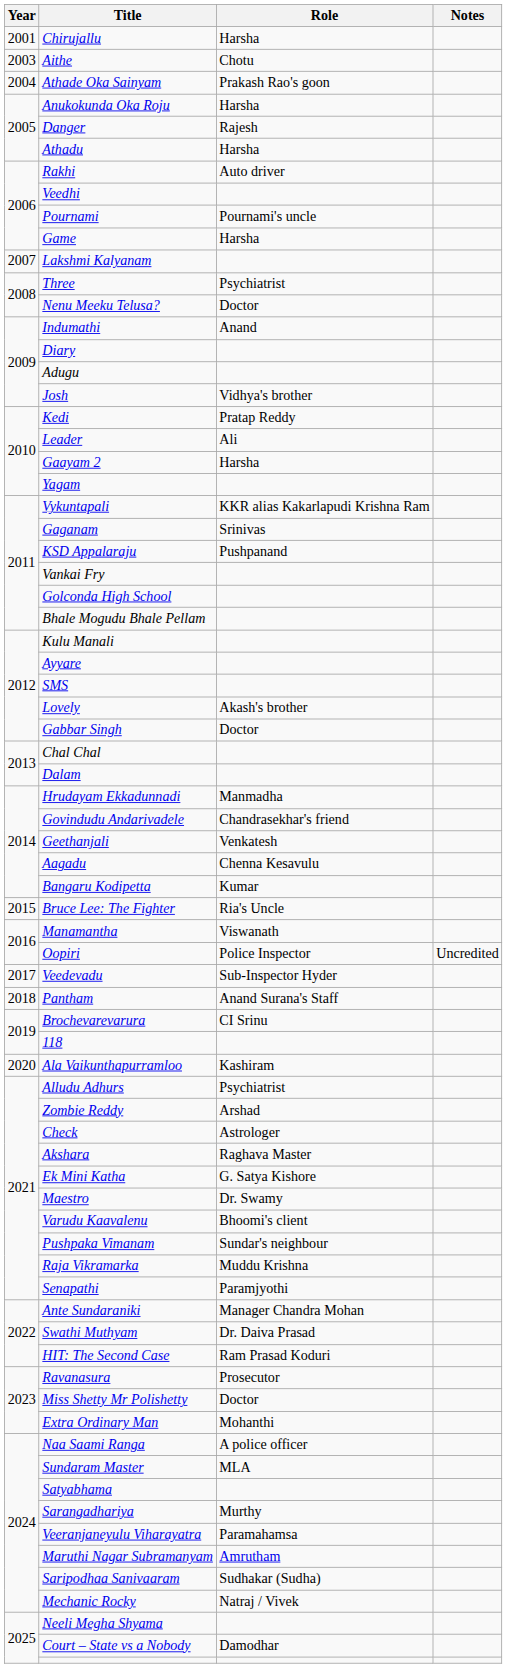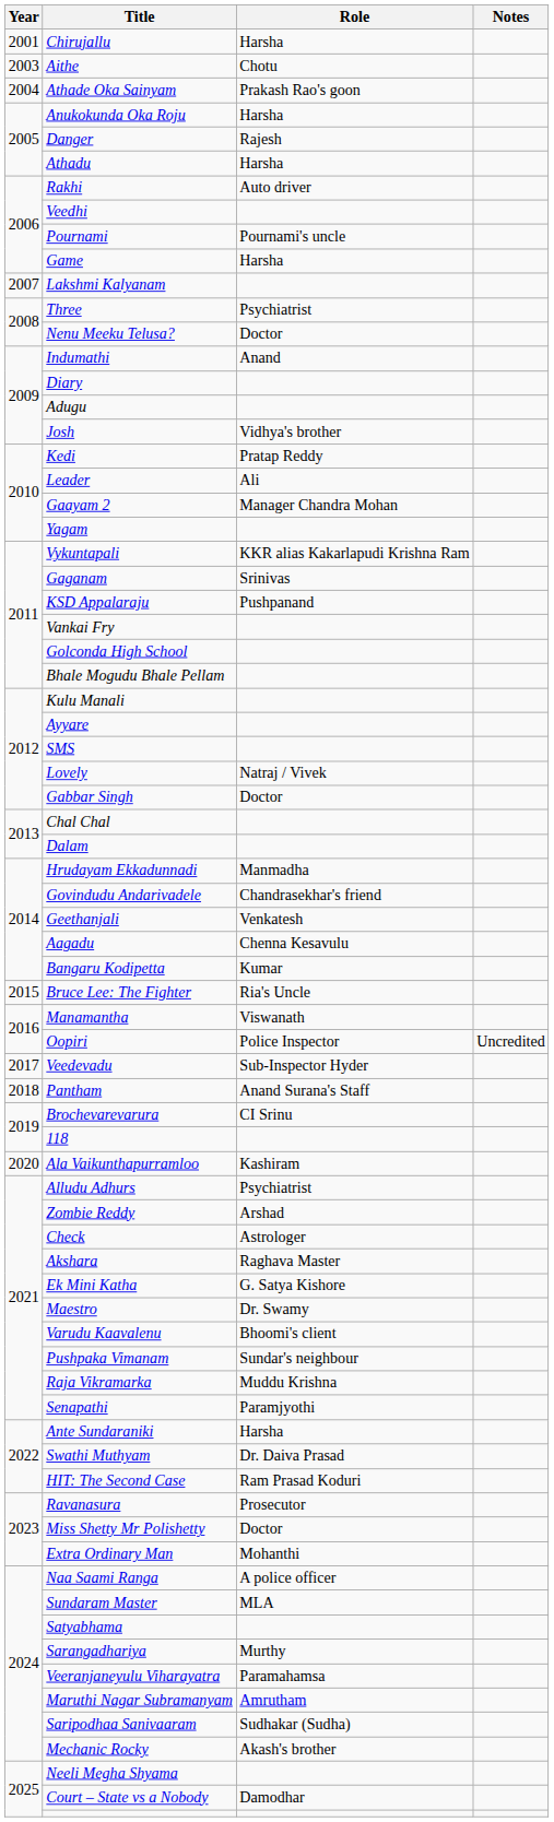 <table class="wikitable sortable">
 <tr>
 <th>Year</th>
 <th>Title</th>
 <th>Role</th>
 <th class="unsortable">Notes</th>
 </tr>
 <tr>
 <td>2001</td>
 <td><em><a href='#'>Chirujallu</a></em></td>
 <td>Harsha</td>
 <td></td>
 </tr>
 <tr>
 <td>2003</td>
 <td><em><a href='#'>Aithe</a></em></td>
 <td>Chotu</td>
 <td></td>
 </tr>
 <tr>
 <td>2004</td>
 <td><em><a href='#'>Athade Oka Sainyam</a></em></td>
 <td>Prakash Rao's goon</td>
 <td></td>
 </tr>
 <tr>
 <td rowspan="3">2005</td>
 <td><em><a href='#'>Anukokunda Oka Roju</a></em></td>
 <td>Harsha</td>
 <td></td>
 </tr>
 <tr>
 <td><em><a href='#'>Danger</a></em></td>
 <td>Rajesh</td>
 <td></td>
 </tr>
 <tr>
 <td><em><a href='#'>Athadu</a></em></td>
 <td>Harsha</td>
 <td></td>
 </tr>
 <tr>
 <td rowspan="4">2006</td>
 <td><em><a href='#'>Rakhi</a></em></td>
 <td>Auto driver</td>
 <td></td>
 </tr>
 <tr>
 <td><em><a href='#'>Veedhi</a></em></td>
 <td></td>
 <td></td>
 </tr>
 <tr>
 <td><em><a href='#'>Pournami</a></em></td>
 <td>Pournami's uncle</td>
 <td></td>
 </tr>
 <tr>
 <td><em><a href='#'>Game</a></em></td>
 <td>Harsha</td>
 <td></td>
 </tr>
 <tr>
 <td>2007</td>
 <td><em><a href='#'>Lakshmi Kalyanam</a></em></td>
 <td></td>
 <td></td>
 </tr>
 <tr>
 <td rowspan="2">2008</td>
 <td><em><a href='#'>Three</a></em></td>
 <td>Psychiatrist</td>
 <td></td>
 </tr>
 <tr>
 <td><em><a href='#'>Nenu Meeku Telusa?</a></em></td>
 <td>Doctor</td>
 <td></td>
 </tr>
 <tr>
 <td rowspan="4">2009</td>
 <td><em><a href='#'>Indumathi</a></em></td>
 <td>Anand</td>
 <td></td>
 </tr>
 <tr>
 <td><em><a href='#'>Diary</a></em></td>
 <td></td>
 <td></td>
 </tr>
 <tr>
 <td><em>Adugu</em></td>
 <td></td>
 <td></td>
 </tr>
 <tr>
 <td><em><a href='#'>Josh</a></em></td>
 <td>Vidhya's brother</td>
 <td></td>
 </tr>
 <tr>
 <td rowspan="4">2010</td>
 <td><em><a href='#'>Kedi</a></em></td>
 <td>Pratap Reddy</td>
 <td></td>
 </tr>
 <tr>
 <td><em><a href='#'>Leader</a></em></td>
 <td>Ali</td>
 <td></td>
 </tr>
 <tr>
 <td><em><a href='#'>Gaayam 2</a></em></td>
-<td>Harsha</td>
+<td>Manager Chandra Mohan</td>
 <td></td>
 </tr>
 <tr>
 <td><em><a href='#'>Yagam</a></em></td>
 <td></td>
 <td></td>
 </tr>
 <tr>
 <td rowspan="6">2011</td>
 <td><em><a href='#'>Vykuntapali</a></em></td>
 <td>KKR alias Kakarlapudi Krishna Ram</td>
 <td></td>
 </tr>
 <tr>
 <td><em><a href='#'>Gaganam</a></em></td>
 <td>Srinivas</td>
 <td></td>
 </tr>
 <tr>
 <td><em><a href='#'>KSD Appalaraju</a></em></td>
 <td>Pushpanand</td>
 <td></td>
 </tr>
 <tr>
 <td><em>Vankai Fry</em></td>
 <td></td>
 <td></td>
 </tr>
 <tr>
 <td><em><a href='#'>Golconda High School</a></em></td>
 <td></td>
 <td></td>
 </tr>
 <tr>
 <td><em>Bhale Mogudu Bhale Pellam</em></td>
 <td></td>
 <td></td>
 </tr>
 <tr>
 <td rowspan="5">2012</td>
 <td><em>Kulu Manali</em></td>
 <td></td>
 <td></td>
 </tr>
 <tr>
 <td><em><a href='#'>Ayyare</a></em></td>
 <td></td>
 <td></td>
 </tr>
 <tr>
 <td><em><a href='#'>SMS</a></em></td>
 <td></td>
 <td></td>
 </tr>
 <tr>
 <td><em><a href='#'>Lovely</a></em></td>
-<td>Akash's brother</td>
+<td>Natraj / Vivek</td>
 <td></td>
 </tr>
 <tr>
 <td><em><a href='#'>Gabbar Singh</a></em></td>
 <td>Doctor</td>
 <td></td>
 </tr>
 <tr>
 <td rowspan="2">2013</td>
 <td><em>Chal Chal</em></td>
 <td></td>
 <td></td>
 </tr>
 <tr>
 <td><em><a href='#'>Dalam</a></em></td>
 <td></td>
 <td></td>
 </tr>
 <tr>
 <td rowspan="5">2014</td>
 <td><em><a href='#'>Hrudayam Ekkadunnadi</a></em></td>
 <td>Manmadha</td>
 <td></td>
 </tr>
 <tr>
 <td><em><a href='#'>Govindudu Andarivadele</a></em></td>
 <td>Chandrasekhar's friend</td>
 <td></td>
 </tr>
 <tr>
 <td><em><a href='#'>Geethanjali</a></em></td>
 <td>Venkatesh</td>
 <td></td>
 </tr>
 <tr>
 <td><em><a href='#'>Aagadu</a></em></td>
 <td>Chenna Kesavulu</td>
 <td></td>
 </tr>
 <tr>
 <td><em><a href='#'>Bangaru Kodipetta</a></em></td>
 <td>Kumar</td>
 <td></td>
 </tr>
 <tr>
 <td>2015</td>
 <td><em><a href='#'>Bruce Lee: The Fighter</a></em></td>
 <td>Ria's Uncle</td>
 <td></td>
 </tr>
 <tr>
 <td rowspan="2">2016</td>
 <td><em><a href='#'>Manamantha</a></em></td>
 <td>Viswanath</td>
 <td></td>
 </tr>
 <tr>
 <td><em><a href='#'>Oopiri</a></em></td>
 <td>Police Inspector</td>
 <td>Uncredited</td>
 </tr>
 <tr>
 <td>2017</td>
 <td><em><a href='#'>Veedevadu</a></em></td>
 <td>Sub-Inspector Hyder</td>
 <td></td>
 </tr>
 <tr>
 <td>2018</td>
 <td><em><a href='#'>Pantham</a></em></td>
 <td>Anand Surana's Staff</td>
 <td></td>
 </tr>
 <tr>
 <td rowspan="2">2019</td>
 <td><em><a href='#'>Brochevarevarura</a></em></td>
 <td>CI Srinu</td>
 <td></td>
 </tr>
 <tr>
 <td><em><a href='#'>118</a></em></td>
 <td></td>
 <td></td>
 </tr>
 <tr>
 <td>2020</td>
 <td><em><a href='#'>Ala Vaikunthapurramloo</a></em></td>
 <td>Kashiram</td>
 <td></td>
 </tr>
 <tr>
 <td rowspan="10">2021</td>
 <td><em><a href='#'>Alludu Adhurs</a></em></td>
 <td>Psychiatrist</td>
 <td></td>
 </tr>
 <tr>
 <td><em><a href='#'>Zombie Reddy</a></em></td>
 <td>Arshad</td>
 <td></td>
 </tr>
 <tr>
 <td><a href='#'><em>Check</em></a></td>
 <td>Astrologer</td>
 <td></td>
 </tr>
 <tr>
 <td><a href='#'><em>Akshara</em></a></td>
 <td>Raghava Master</td>
 <td></td>
 </tr>
 <tr>
 <td><em><a href='#'>Ek Mini Katha</a></em></td>
 <td>G. Satya Kishore</td>
 <td></td>
 </tr>
 <tr>
 <td><a href='#'><em>Maestro</em></a></td>
 <td>Dr. Swamy</td>
 <td></td>
 </tr>
 <tr>
 <td><em><a href='#'>Varudu Kaavalenu</a></em></td>
 <td>Bhoomi's client</td>
 <td></td>
 </tr>
 <tr>
 <td><a href='#'><em>Pushpaka Vimanam</em></a></td>
 <td>Sundar's neighbour</td>
 <td></td>
 </tr>
 <tr>
 <td><em><a href='#'>Raja Vikramarka</a></em></td>
 <td>Muddu Krishna</td>
 <td></td>
 </tr>
 <tr>
 <td><em><a href='#'>Senapathi</a></em></td>
 <td>Paramjyothi</td>
 <td></td>
 </tr>
 <tr>
 <td rowspan="3">2022</td>
 <td><em><a href='#'>Ante Sundaraniki</a></em></td>
-<td>Manager Chandra Mohan</td>
+<td>Harsha</td>
 <td></td>
 </tr>
 <tr>
 <td><em><a href='#'>Swathi Muthyam</a></em></td>
 <td>Dr. Daiva Prasad</td>
 <td></td>
 </tr>
 <tr>
 <td><em><a href='#'>HIT: The Second Case</a></em></td>
 <td>Ram Prasad Koduri</td>
 <td></td>
 </tr>
 <tr>
 <td rowspan="3">2023</td>
 <td><em><a href='#'>Ravanasura</a></em></td>
 <td>Prosecutor</td>
 <td></td>
 </tr>
 <tr>
 <td><em><a href='#'>Miss Shetty Mr Polishetty</a></em></td>
 <td>Doctor</td>
 <td></td>
 </tr>
 <tr>
 <td><em><a href='#'>Extra Ordinary Man</a></em></td>
 <td>Mohanthi</td>
 <td></td>
 </tr>
 <tr>
 <td rowspan="8">2024</td>
 <td><em><a href='#'>Naa Saami Ranga</a></em></td>
 <td>A police officer</td>
 <td></td>
 </tr>
 <tr>
 <td><em><a href='#'>Sundaram Master</a></em></td>
 <td>MLA</td>
 <td></td>
 </tr>
 <tr>
 <td><em><a href='#'>Satyabhama</a></em></td>
 <td></td>
 <td></td>
 </tr>
 <tr>
 <td><a href='#'><em>Sarangadhariya</em></a></td>
 <td>Murthy</td>
 <td></td>
 </tr>
 <tr>
 <td><em><a href='#'>Veeranjaneyulu Viharayatra</a></em></td>
 <td>Paramahamsa</td>
 <td></td>
 </tr>
 <tr>
 <td><em><a href='#'>Maruthi Nagar Subramanyam</a></em></td>
 <td><a href='#'>Amrutham</a></td>
 <td></td>
 </tr>
 <tr>
 <td><em><a href='#'>Saripodhaa Sanivaaram</a></em></td>
 <td>Sudhakar (Sudha)</td>
 <td></td>
 </tr>
 <tr>
 <td><em><a href='#'>Mechanic Rocky</a></em></td>
-<td>Natraj / Vivek</td>
+<td>Akash's brother</td>
 <td></td>
 </tr>
 <tr>
 <td rowspan="3">2025</td>
 <td><em><a href='#'>Neeli Megha Shyama</a></em></td>
 <td></td>
 <td></td>
 </tr>
 <tr>
 <td><a href='#'><em>Court – State vs a Nobody</em></a></td>
 <td>Damodhar</td>
 <td></td>
 </tr>
 <tr>
 <td></td>
 <td></td>
 <td></td>
 </tr>
 </table>
